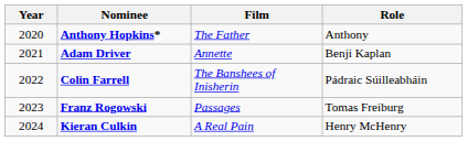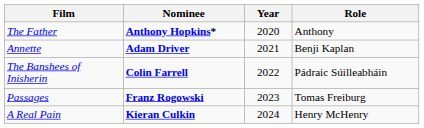 <table class="wikitable" width="95%" cellpadding="5">
 <tr>
+<th width="300"><strong>Film</strong></th>
+<th width="300"><strong>Nominee</strong></th>
 <th width="100"><strong>Year</strong></th>
-<th width="300"><strong>Nominee</strong></th>
-<th width="300"><strong>Film</strong></th>
 <th width="300"><strong>Role</strong></th>
 </tr>
 <tr>
+<td><em><a href='#'>The Father</a></em></td>
+<td><strong><a href='#'>Anthony Hopkins</a>*</strong></td>
 <td style="text-align:center;">2020</td>
-<td><strong><a href='#'>Anthony Hopkins</a>*</strong></td>
-<td><em><a href='#'>The Father</a></em></td>
 <td>Anthony</td>
 </tr>
 <tr>
+<td><em><a href='#'>Annette</a></em></td>
+<td><strong><a href='#'>Adam Driver</a></strong></td>
 <td style="text-align:center;">2021</td>
-<td><strong><a href='#'>Adam Driver</a></strong></td>
-<td><em><a href='#'>Annette</a></em></td>
 <td>Benji Kaplan</td>
 </tr>
 <tr>
+<td><em><a href='#'>The Banshees of Inisherin</a></em></td>
+<td><strong><a href='#'>Colin Farrell</a></strong></td>
 <td style="text-align:center;">2022</td>
-<td><strong><a href='#'>Colin Farrell</a></strong></td>
-<td><em><a href='#'>The Banshees of Inisherin</a></em></td>
 <td>Pádraic Súilleabháin</td>
 </tr>
 <tr>
+<td><em><a href='#'>Passages</a></em></td>
+<td><strong><a href='#'>Franz Rogowski</a></strong></td>
 <td style="text-align:center;">2023</td>
-<td><strong><a href='#'>Franz Rogowski</a></strong></td>
-<td><em><a href='#'>Passages</a></em></td>
 <td>Tomas Freiburg</td>
 </tr>
 <tr>
+<td><em><a href='#'>A Real Pain</a></em></td>
+<td><strong><a href='#'>Kieran Culkin</a></strong></td>
 <td style="text-align:center;">2024</td>
-<td><strong><a href='#'>Kieran Culkin</a></strong></td>
-<td><em><a href='#'>A Real Pain</a></em></td>
 <td>Henry McHenry</td>
 </tr>
 </table>
